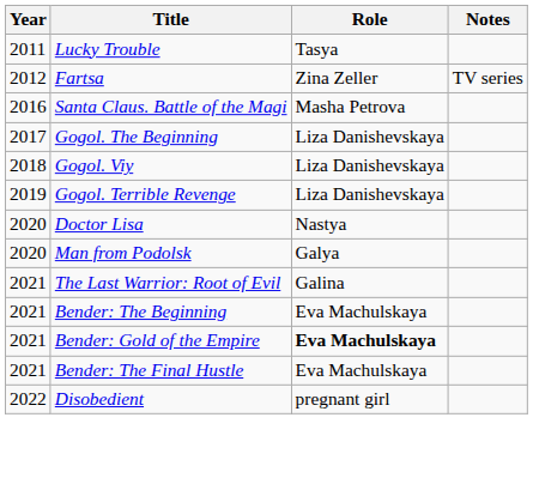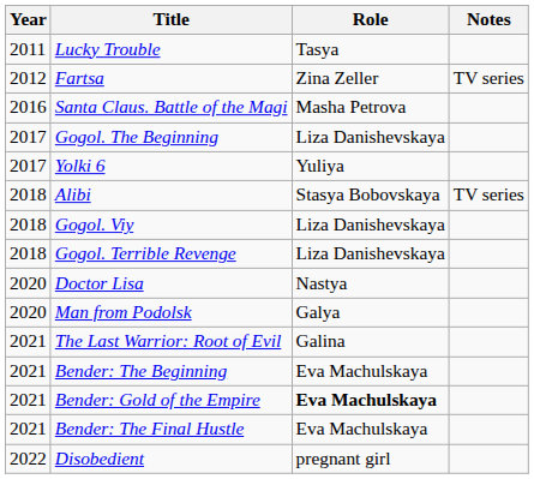 <table class="wikitable sortable">
 <tr>
 <th>Year</th>
 <th>Title</th>
 <th>Role</th>
 <th class="unsortable">Notes</th>
 </tr>
 <tr>
 <td>2011</td>
 <td><em><a href='#'>Lucky Trouble</a></em></td>
 <td>Tasya</td>
 <td></td>
 </tr>
 <tr>
 <td>2012</td>
 <td><em><a href='#'>Fartsa</a></em></td>
 <td>Zina Zeller</td>
 <td>TV series</td>
 </tr>
 <tr>
 <td>2016</td>
 <td><em><a href='#'>Santa Claus. Battle of the Magi</a></em></td>
 <td>Masha Petrova</td>
 <td></td>
 </tr>
 <tr>
 <td>2017</td>
 <td><em><a href='#'>Gogol. The Beginning</a></em></td>
 <td>Liza Danishevskaya</td>
 <td></td>
 </tr>
 <tr>
+<td>2017</td>
+<td><em><a href='#'>Yolki 6</a></em></td>
+<td>Yuliya</td>
+<td></td>
+</tr>
+<tr>
+<td>2018</td>
+<td><em><a href='#'>Alibi</a></em></td>
+<td>Stasya Bobovskaya</td>
+<td>TV series</td>
+</tr>
+<tr>
 <td>2018</td>
 <td><em><a href='#'>Gogol. Viy</a></em></td>
 <td>Liza Danishevskaya</td>
 <td></td>
 </tr>
 <tr>
-<td>2019</td>
+<td>2018</td>
 <td><em><a href='#'>Gogol. Terrible Revenge</a></em></td>
 <td>Liza Danishevskaya</td>
 <td></td>
 </tr>
 <tr>
 <td>2020</td>
 <td><em><a href='#'>Doctor Lisa</a></em></td>
 <td>Nastya</td>
 <td></td>
 </tr>
 <tr>
 <td>2020</td>
 <td><em><a href='#'>Man from Podolsk</a></em></td>
 <td>Galya</td>
 <td></td>
 </tr>
 <tr>
 <td>2021</td>
 <td><em><a href='#'>The Last Warrior: Root of Evil</a></em></td>
 <td>Galina</td>
 <td></td>
 </tr>
 <tr>
 <td>2021</td>
 <td><em><a href='#'>Bender: The Beginning</a></em></td>
 <td>Eva Machulskaya</td>
 <td></td>
 </tr>
 <tr>
 <td>2021</td>
 <td><em><a href='#'>Bender: Gold of the Empire</a></em></td>
 <td><strong>Eva Machulskaya</strong></td>
 <td></td>
 </tr>
 <tr>
 <td>2021</td>
 <td><em><a href='#'>Bender: The Final Hustle</a></em></td>
 <td>Eva Machulskaya</td>
 <td></td>
 </tr>
 <tr>
 <td>2022</td>
 <td><em><a href='#'>Disobedient</a></em></td>
 <td>pregnant girl</td>
 <td></td>
 </tr>
 </table>
